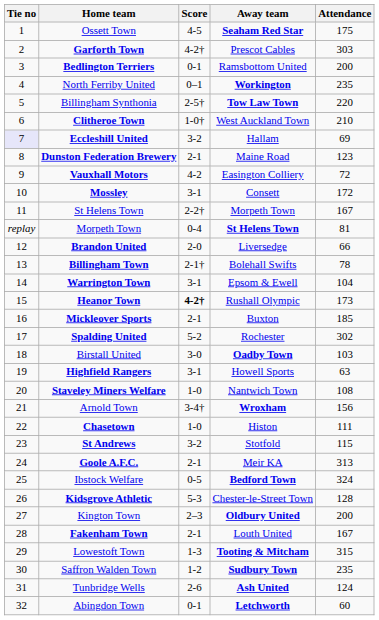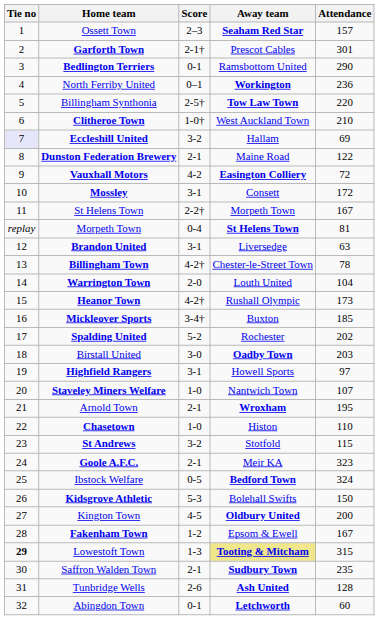 <table class="wikitable" style="text-align: center; font-size:85%">
 <tr>
 <th>Tie no</th>
 <th>Home team</th>
 <th>Score</th>
 <th>Away team</th>
 <th>Attendance</th>
 </tr>
 <tr>
 <td>1</td>
 <td><a href='#'>Ossett Town</a></td>
-<td>4-5</td>
+<td>2–3</td>
 <td><strong><a href='#'>Seaham Red Star</a></strong></td>
-<td>175</td>
+<td>157</td>
 </tr>
 <tr>
 <td>2</td>
 <td><strong><a href='#'>Garforth Town</a></strong></td>
-<td>4-2†</td>
+<td>2-1†</td>
 <td><a href='#'>Prescot Cables</a></td>
-<td>303</td>
+<td>301</td>
 </tr>
 <tr>
 <td>3</td>
 <td><strong><a href='#'>Bedlington Terriers</a></strong></td>
 <td>0-1</td>
 <td><a href='#'>Ramsbottom United</a></td>
-<td>200</td>
+<td>290</td>
 </tr>
 <tr>
 <td>4</td>
 <td><a href='#'>North Ferriby United</a></td>
 <td>0–1</td>
 <td><strong><a href='#'>Workington</a></strong></td>
-<td>235</td>
+<td>236</td>
 </tr>
 <tr>
 <td>5</td>
 <td><a href='#'>Billingham Synthonia</a></td>
 <td>2-5†</td>
 <td><strong><a href='#'>Tow Law Town</a></strong></td>
 <td>220</td>
 </tr>
 <tr>
 <td>6</td>
 <td><strong><a href='#'>Clitheroe Town</a></strong></td>
 <td>1-0†</td>
 <td><a href='#'>West Auckland Town</a></td>
 <td>210</td>
 </tr>
 <tr>
 <td style="background: lavender;">7</td>
 <td><strong><a href='#'>Eccleshill United</a></strong></td>
 <td>3-2</td>
 <td><a href='#'>Hallam</a></td>
 <td>69</td>
 </tr>
 <tr>
 <td>8</td>
 <td><strong><a href='#'>Dunston Federation Brewery</a></strong></td>
 <td>2-1</td>
 <td><a href='#'>Maine Road</a></td>
-<td>123</td>
+<td>122</td>
 </tr>
 <tr>
 <td>9</td>
 <td><strong><a href='#'>Vauxhall Motors</a></strong></td>
 <td>4-2</td>
-<td><a href='#'>Easington Colliery</a></td>
+<td><strong><a href='#'>Easington Colliery</a></strong></td>
 <td>72</td>
 </tr>
 <tr>
 <td>10</td>
 <td><strong><a href='#'>Mossley</a></strong></td>
 <td>3-1</td>
 <td><a href='#'>Consett</a></td>
 <td>172</td>
 </tr>
 <tr>
 <td>11</td>
 <td><a href='#'>St Helens Town</a></td>
 <td>2-2†</td>
 <td><a href='#'>Morpeth Town</a></td>
 <td>167</td>
 </tr>
 <tr>
 <td><em>replay</em></td>
 <td><a href='#'>Morpeth Town</a></td>
 <td>0-4</td>
 <td><strong><a href='#'>St Helens Town</a></strong></td>
 <td>81</td>
 </tr>
 <tr>
 <td>12</td>
 <td><strong><a href='#'>Brandon United</a></strong></td>
-<td>2-0</td>
+<td>3-1</td>
 <td><a href='#'>Liversedge</a></td>
-<td>66</td>
+<td>63</td>
 </tr>
 <tr>
 <td>13</td>
 <td><strong><a href='#'>Billingham Town</a></strong></td>
-<td>2-1†</td>
-<td><a href='#'>Bolehall Swifts</a></td>
+<td>4-2†</td>
+<td><a href='#'>Chester-le-Street Town</a></td>
 <td>78</td>
 </tr>
 <tr>
 <td>14</td>
 <td><strong><a href='#'>Warrington Town</a></strong></td>
-<td>3-1</td>
-<td><a href='#'>Epsom & Ewell</a></td>
+<td>2-0</td>
+<td><a href='#'>Louth United</a></td>
 <td>104</td>
 </tr>
 <tr>
 <td>15</td>
 <td><strong><a href='#'>Heanor Town</a></strong></td>
-<td><strong>4-2†</strong></td>
+<td>4-2†</td>
 <td><a href='#'>Rushall Olympic</a></td>
 <td>173</td>
 </tr>
 <tr>
 <td>16</td>
 <td><strong><a href='#'>Mickleover Sports</a></strong></td>
-<td>2-1</td>
+<td>3-4†</td>
 <td><a href='#'>Buxton</a></td>
 <td>185</td>
 </tr>
 <tr>
 <td>17</td>
 <td><strong><a href='#'>Spalding United</a></strong></td>
 <td>5-2</td>
 <td><a href='#'>Rochester</a></td>
-<td>302</td>
+<td>202</td>
 </tr>
 <tr>
 <td>18</td>
 <td><a href='#'>Birstall United</a></td>
 <td>3-0</td>
 <td><strong><a href='#'>Oadby Town</a></strong></td>
-<td>103</td>
+<td>203</td>
 </tr>
 <tr>
 <td>19</td>
 <td><strong><a href='#'>Highfield Rangers</a></strong></td>
 <td>3-1</td>
 <td><a href='#'>Howell Sports</a></td>
-<td>63</td>
+<td>97</td>
 </tr>
 <tr>
 <td>20</td>
 <td><strong><a href='#'>Staveley Miners Welfare</a></strong></td>
 <td>1-0</td>
 <td><a href='#'>Nantwich Town</a></td>
-<td>108</td>
+<td>107</td>
 </tr>
 <tr>
 <td>21</td>
 <td><a href='#'>Arnold Town</a></td>
-<td>3-4†</td>
+<td>2-1</td>
 <td><strong><a href='#'>Wroxham</a></strong></td>
-<td>156</td>
+<td>195</td>
 </tr>
 <tr>
 <td>22</td>
 <td><strong><a href='#'>Chasetown</a></strong></td>
 <td>1-0</td>
 <td><a href='#'>Histon</a></td>
-<td>111</td>
+<td>110</td>
 </tr>
 <tr>
 <td>23</td>
 <td><strong><a href='#'>St Andrews</a></strong></td>
 <td>3-2</td>
 <td><a href='#'>Stotfold</a></td>
 <td>115</td>
 </tr>
 <tr>
 <td>24</td>
 <td><strong><a href='#'>Goole A.F.C.</a></strong></td>
 <td>2-1</td>
 <td><a href='#'>Meir KA</a></td>
-<td>313</td>
+<td>323</td>
 </tr>
 <tr>
 <td>25</td>
 <td><a href='#'>Ibstock Welfare</a></td>
 <td>0-5</td>
 <td><strong><a href='#'>Bedford Town</a></strong></td>
 <td>324</td>
 </tr>
 <tr>
 <td>26</td>
 <td><strong><a href='#'>Kidsgrove Athletic</a></strong></td>
 <td>5-3</td>
-<td><a href='#'>Chester-le-Street Town</a></td>
-<td>128</td>
+<td><a href='#'>Bolehall Swifts</a></td>
+<td>150</td>
 </tr>
 <tr>
 <td>27</td>
 <td><a href='#'>Kington Town</a></td>
-<td>2–3</td>
+<td>4-5</td>
 <td><strong><a href='#'>Oldbury United</a></strong></td>
 <td>200</td>
 </tr>
 <tr>
 <td>28</td>
 <td><strong><a href='#'>Fakenham Town</a></strong></td>
-<td>2-1</td>
-<td><a href='#'>Louth United</a></td>
+<td>1-2</td>
+<td><a href='#'>Epsom & Ewell</a></td>
 <td>167</td>
 </tr>
 <tr>
-<td>29</td>
+<td><strong>29</strong></td>
 <td><a href='#'>Lowestoft Town</a></td>
 <td>1-3</td>
-<td><strong><a href='#'>Tooting & Mitcham</a></strong></td>
+<td style="background: khaki;"><strong><a href='#'>Tooting & Mitcham</a></strong></td>
 <td>315</td>
 </tr>
 <tr>
 <td>30</td>
 <td><a href='#'>Saffron Walden Town</a></td>
-<td>1-2</td>
+<td>2-1</td>
 <td><strong><a href='#'>Sudbury Town</a></strong></td>
 <td>235</td>
 </tr>
 <tr>
 <td>31</td>
 <td><a href='#'>Tunbridge Wells</a></td>
 <td>2-6</td>
 <td><strong><a href='#'>Ash United</a></strong></td>
-<td>124</td>
+<td>128</td>
 </tr>
 <tr>
 <td>32</td>
 <td><a href='#'>Abingdon Town</a></td>
 <td>0-1</td>
 <td><strong><a href='#'>Letchworth</a></strong></td>
 <td>60</td>
 </tr>
 </table>
